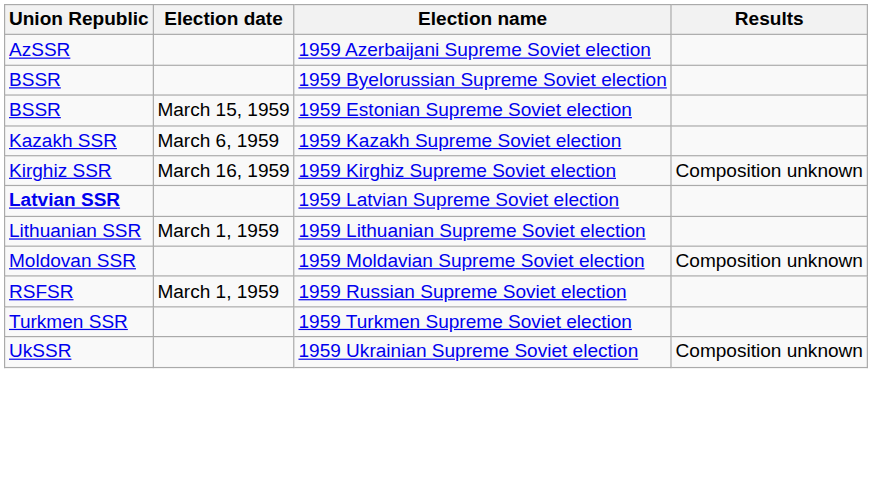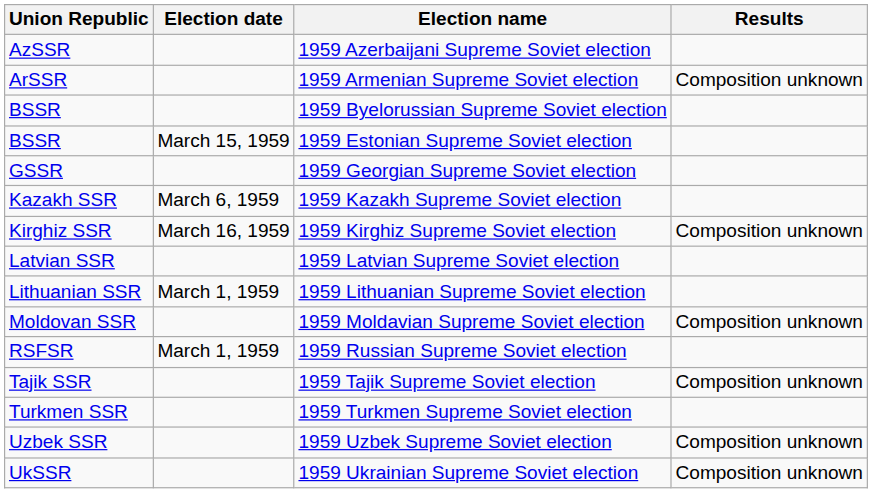 <table class="wikitable">
 <tr>
 <th>Union Republic</th>
 <th>Election date</th>
 <th>Election name</th>
 <th>Results</th>
 </tr>
 <tr>
 <td><a href='#'>AzSSR</a></td>
 <td></td>
 <td><a href='#'>1959 Azerbaijani Supreme Soviet election</a></td>
 <td></td>
 </tr>
 <tr>
+<td><a href='#'>ArSSR</a></td>
+<td></td>
+<td><a href='#'>1959 Armenian Supreme Soviet election</a></td>
+<td>Composition unknown</td>
+</tr>
+<tr>
 <td><a href='#'>BSSR</a></td>
 <td></td>
 <td><a href='#'>1959 Byelorussian Supreme Soviet election</a></td>
 <td></td>
 </tr>
 <tr>
 <td><a href='#'>BSSR</a></td>
 <td>March 15, 1959</td>
 <td><a href='#'>1959 Estonian Supreme Soviet election</a></td>
+<td></td>
+</tr>
+<tr>
+<td><a href='#'>GSSR</a></td>
+<td></td>
+<td><a href='#'>1959 Georgian Supreme Soviet election</a></td>
 <td></td>
 </tr>
 <tr>
 <td><a href='#'>Kazakh SSR</a></td>
 <td>March 6, 1959</td>
 <td><a href='#'>1959 Kazakh Supreme Soviet election</a></td>
 <td></td>
 </tr>
 <tr>
 <td><a href='#'>Kirghiz SSR</a></td>
 <td>March 16, 1959</td>
 <td><a href='#'>1959 Kirghiz Supreme Soviet election</a></td>
 <td>Composition unknown</td>
 </tr>
 <tr>
-<td><strong><a href='#'>Latvian SSR</a></strong></td>
+<td><a href='#'>Latvian SSR</a></td>
 <td></td>
 <td><a href='#'>1959 Latvian Supreme Soviet election</a></td>
 <td></td>
 </tr>
 <tr>
 <td><a href='#'>Lithuanian SSR</a></td>
 <td>March 1, 1959</td>
 <td><a href='#'>1959 Lithuanian Supreme Soviet election</a></td>
 <td></td>
 </tr>
 <tr>
 <td><a href='#'>Moldovan SSR</a></td>
 <td></td>
 <td><a href='#'>1959 Moldavian Supreme Soviet election</a></td>
 <td>Composition unknown</td>
 </tr>
 <tr>
 <td><a href='#'>RSFSR</a></td>
 <td>March 1, 1959</td>
 <td><a href='#'>1959 Russian Supreme Soviet election</a></td>
 <td></td>
 </tr>
 <tr>
+<td><a href='#'>Tajik SSR</a></td>
+<td></td>
+<td><a href='#'>1959 Tajik Supreme Soviet election</a></td>
+<td>Composition unknown</td>
+</tr>
+<tr>
 <td><a href='#'>Turkmen SSR</a></td>
 <td></td>
 <td><a href='#'>1959 Turkmen Supreme Soviet election</a></td>
 <td></td>
+</tr>
+<tr>
+<td><a href='#'>Uzbek SSR</a></td>
+<td></td>
+<td><a href='#'>1959 Uzbek Supreme Soviet election</a></td>
+<td>Composition unknown</td>
 </tr>
 <tr>
 <td><a href='#'>UkSSR</a></td>
 <td></td>
 <td><a href='#'>1959 Ukrainian Supreme Soviet election</a></td>
 <td>Composition unknown</td>
 </tr>
 </table>
